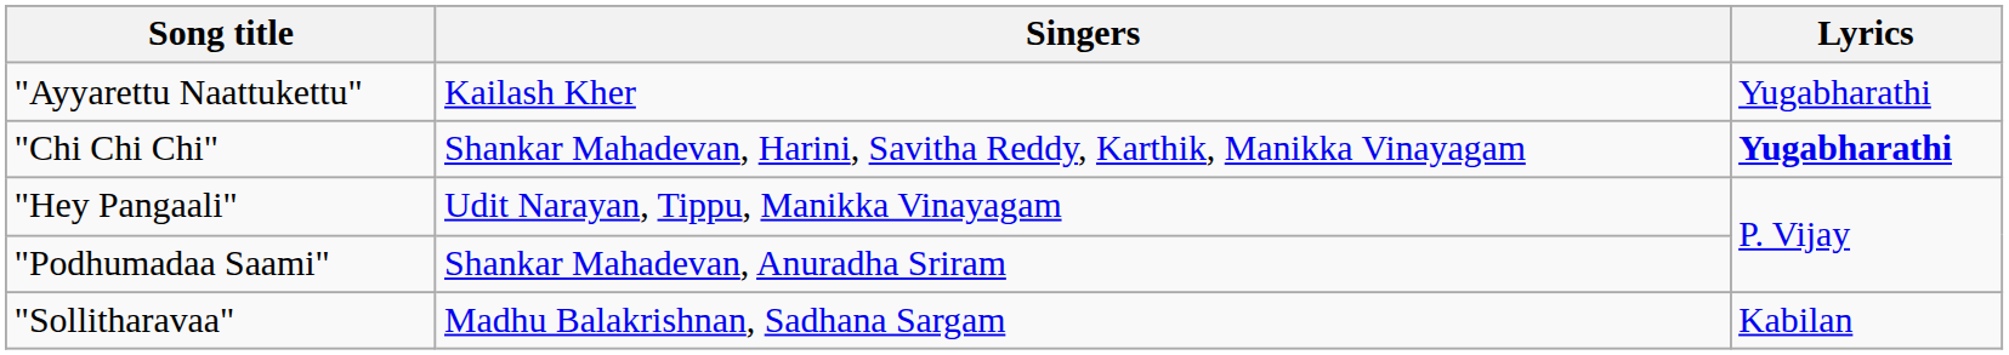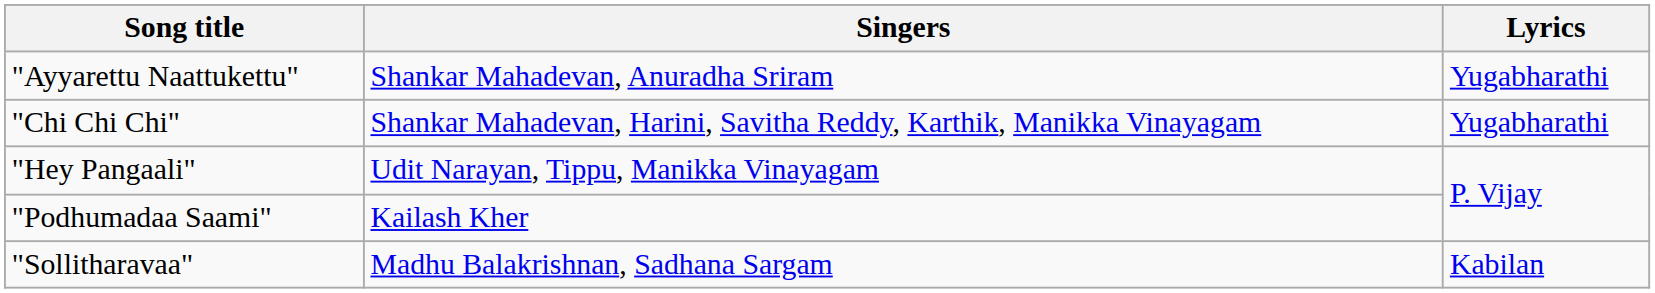 <table class="wikitable" width="70%">
 <tr>
 <th>Song title</th>
 <th>Singers</th>
 <th>Lyrics</th>
 </tr>
 <tr>
 <td>"Ayyarettu Naattukettu"</td>
-<td><a href='#'>Kailash Kher</a></td>
+<td><a href='#'>Shankar Mahadevan</a>, <a href='#'>Anuradha Sriram</a></td>
 <td><a href='#'>Yugabharathi</a></td>
 </tr>
 <tr>
 <td>"Chi Chi Chi"</td>
 <td><a href='#'>Shankar Mahadevan</a>, <a href='#'>Harini</a>, <a href='#'>Savitha Reddy</a>, <a href='#'>Karthik</a>, <a href='#'>Manikka Vinayagam</a></td>
-<td><strong><a href='#'>Yugabharathi</a></strong></td>
+<td><a href='#'>Yugabharathi</a></td>
 </tr>
 <tr>
 <td>"Hey Pangaali"</td>
 <td><a href='#'>Udit Narayan</a>, <a href='#'>Tippu</a>, <a href='#'>Manikka Vinayagam</a></td>
 <td rowspan="2"><a href='#'>P. Vijay</a></td>
 </tr>
 <tr>
 <td>"Podhumadaa Saami"</td>
-<td><a href='#'>Shankar Mahadevan</a>, <a href='#'>Anuradha Sriram</a></td>
+<td><a href='#'>Kailash Kher</a></td>
 </tr>
 <tr>
 <td>"Sollitharavaa"</td>
 <td><a href='#'>Madhu Balakrishnan</a>, <a href='#'>Sadhana Sargam</a></td>
 <td><a href='#'>Kabilan</a></td>
 </tr>
 </table>
